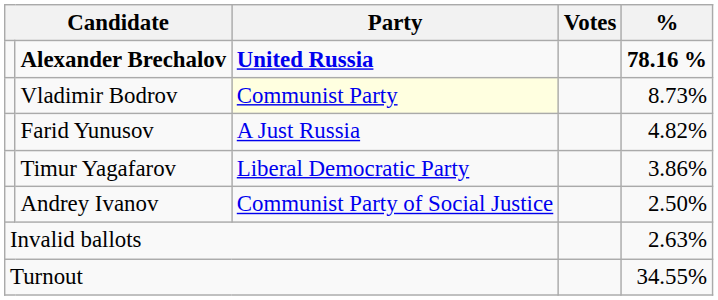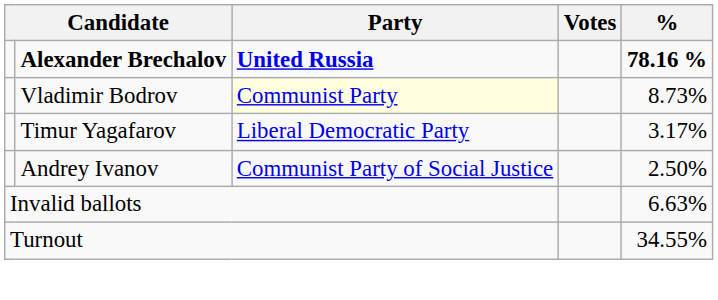 <table class="wikitable">
 <tr>
 <th colspan = 2>Candidate</th>
 <th>Party</th>
 <th>Votes</th>
 <th>%</th>
 </tr>
 <tr>
 <td bgcolor=></td>
 <td><strong>Alexander Brechalov</strong></td>
 <td><strong><a href='#'>United Russia</a></strong></td>
 <td align=right><strong></strong></td>
 <td align=right><strong>78.16 %</strong></td>
 </tr>
 <tr>
 <td bgcolor=></td>
 <td>Vladimir Bodrov</td>
 <td style="background: lightyellow;"><a href='#'>Communist Party</a></td>
 <td align=right></td>
 <td align=right>8.73%</td>
 </tr>
 <tr>
 <td bgcolor=></td>
-<td>Farid Yunusov</td>
-<td><a href='#'>A Just Russia</a></td>
-<td align=right></td>
-<td align=right>4.82%</td>
-</tr>
-<tr>
-<td bgcolor=></td>
 <td>Timur Yagafarov</td>
 <td><a href='#'>Liberal Democratic Party</a></td>
 <td align=right></td>
-<td align=right>3.86%</td>
+<td align=right>3.17%</td>
 </tr>
 <tr>
 <td bgcolor=></td>
 <td>Andrey Ivanov</td>
 <td><a href='#'>Communist Party of Social Justice</a></td>
 <td align=right></td>
 <td align=right>2.50%</td>
 </tr>
 <tr>
 <td colspan="3">Invalid ballots</td>
 <td align=right></td>
-<td align=right>2.63%</td>
+<td align=right>6.63%</td>
 </tr>
 <tr>
 <td colspan="3">Turnout</td>
 <td align=right></td>
 <td align=right>34.55%</td>
 </tr>
 </table>
